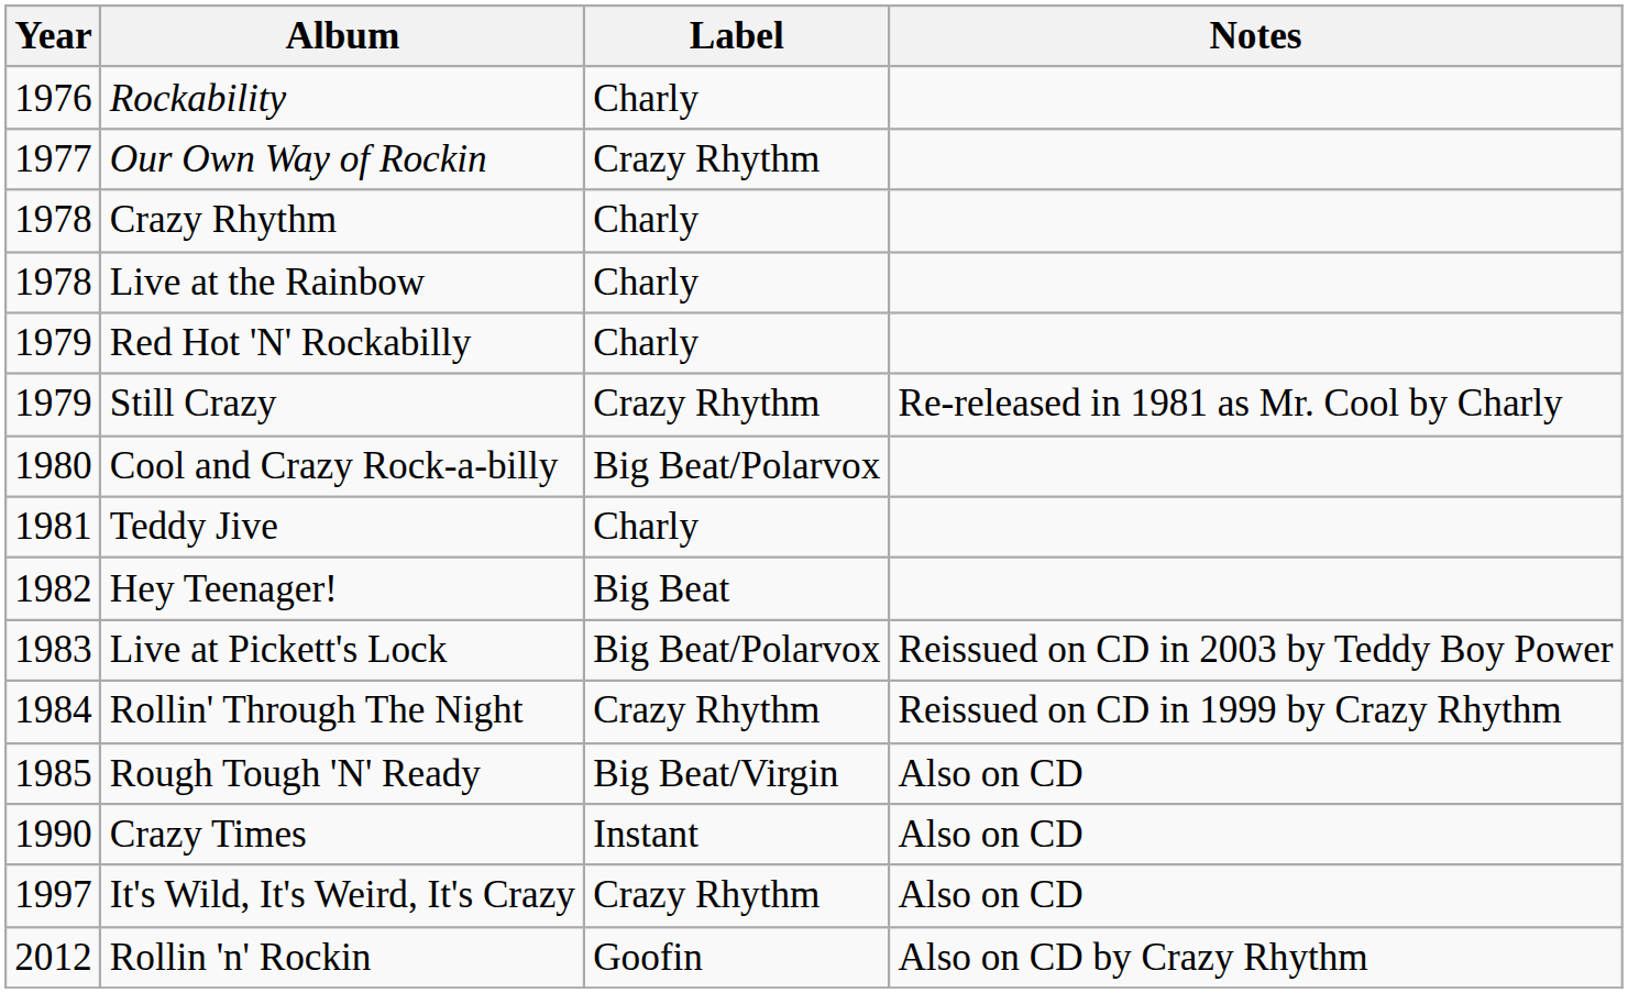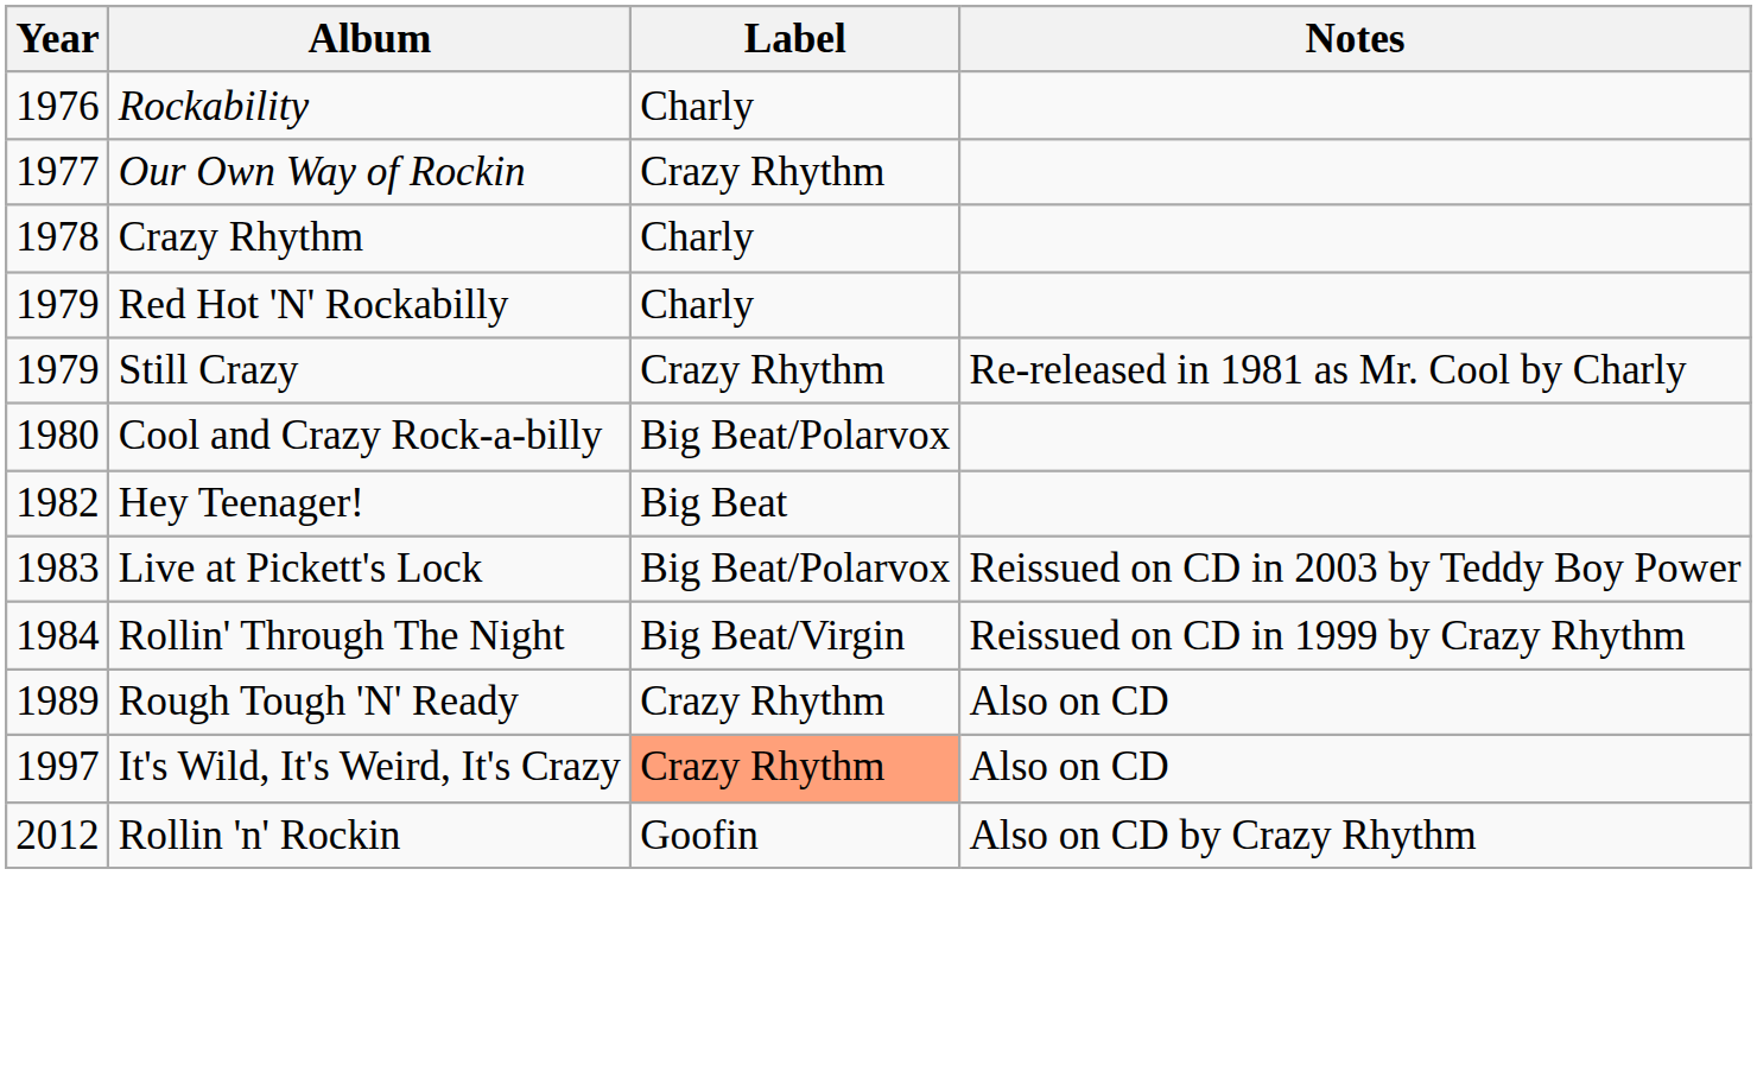 <table class="wikitable">
 <tr>
 <th>Year</th>
 <th>Album</th>
 <th>Label</th>
 <th>Notes</th>
 </tr>
 <tr>
 <td>1976</td>
 <td><em>Rockability</em></td>
 <td>Charly</td>
 <td></td>
 </tr>
 <tr>
 <td>1977</td>
 <td><em>Our Own Way of Rockin<strong></td>
 <td>Crazy Rhythm</td>
 <td></td>
 </tr>
 <tr>
 <td>1978</td>
 <td></em>Crazy Rhythm<em></td>
 <td>Charly</td>
 <td></td>
 </tr>
 <tr>
-<td>1978</td>
-<td></em>Live at the Rainbow<em></td>
-<td>Charly</td>
-<td></td>
-</tr>
-<tr>
 <td>1979</td>
 <td></em>Red Hot 'N' Rockabilly<em></td>
 <td>Charly</td>
 <td></td>
 </tr>
 <tr>
 <td>1979</td>
 <td></em>Still Crazy<em></td>
 <td>Crazy Rhythm</td>
 <td>Re-released in 1981 as Mr. Cool by Charly</td>
 </tr>
 <tr>
 <td>1980</td>
 <td></em>Cool and Crazy Rock-a-billy<em></td>
 <td>Big Beat/Polarvox</td>
 <td></td>
 </tr>
 <tr>
-<td>1981</td>
-<td></em>Teddy Jive<em></td>
-<td>Charly</td>
-<td></td>
-</tr>
-<tr>
 <td>1982</td>
 <td></em>Hey Teenager!<em></td>
 <td>Big Beat</td>
 <td></td>
 </tr>
 <tr>
 <td>1983</td>
 <td></em>Live at Pickett's Lock<em></td>
 <td>Big Beat/Polarvox</td>
 <td>Reissued on CD in 2003 by Teddy Boy Power</td>
 </tr>
 <tr>
 <td>1984</td>
 <td></em>Rollin' Through The Night<em></td>
-<td>Crazy Rhythm</td>
+<td>Big Beat/Virgin</td>
 <td>Reissued on CD in 1999 by Crazy Rhythm</td>
 </tr>
 <tr>
-<td>1985</td>
+<td>1989</td>
 <td></em>Rough Tough 'N' Ready<em></td>
-<td>Big Beat/Virgin</td>
-<td>Also on CD</td>
-</tr>
-<tr>
-<td>1990</td>
-<td></em>Crazy Times<em></td>
-<td>Instant</td>
+<td>Crazy Rhythm</td>
 <td>Also on CD</td>
 </tr>
 <tr>
 <td>1997</td>
 <td></em>It's Wild, It's Weird, It's Crazy<em></td>
-<td>Crazy Rhythm</td>
+<td style="background: lightsalmon;">Crazy Rhythm</td>
 <td>Also on CD</td>
 </tr>
 <tr>
 <td>2012</td>
 <td></em>Rollin 'n' Rockin<em></td>
 <td>Goofin</td>
 <td>Also on CD by Crazy Rhythm</td>
 </tr>
 </table>
